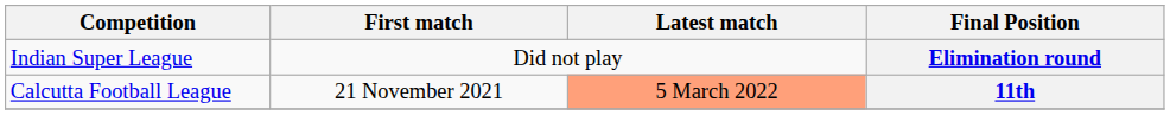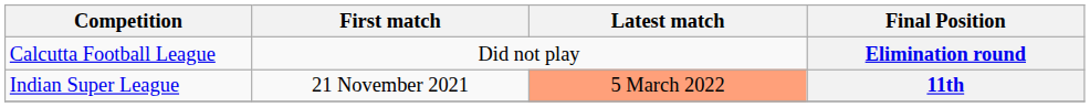 <table class="wikitable" style="text-align:center; width:850px">
 <tr>
 <th style="text-align:center; width:150px;">Competition</th>
 <th style="text-align:center; width:170px;">First match</th>
 <th style="text-align:center; width:170px;">Latest match</th>
 <th style="text-align:center; width:170px;">Final Position</th>
 </tr>
 <tr>
-<td style="text-align:left;"><a href='#'>Indian Super League</a></td>
+<td style="text-align:left;"><a href='#'>Calcutta Football League</a></td>
 <td colspan=2>Did not play</td>
 <th><a href='#'>Elimination round</a></th>
 </tr>
 <tr>
-<td style="text-align:left;"><a href='#'>Calcutta Football League</a></td>
+<td style="text-align:left;"><a href='#'>Indian Super League</a></td>
 <td>21 November 2021</td>
 <td style="background: lightsalmon;">5 March 2022</td>
 <th><a href='#'>11th</a></th>
 </tr>
 <tr>
 </tr>
 </table>
